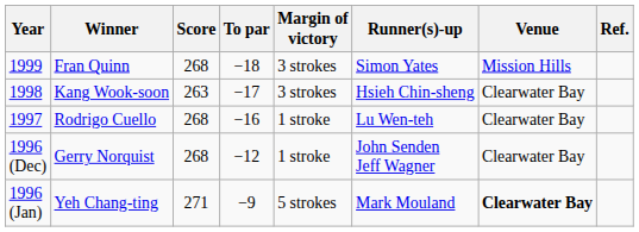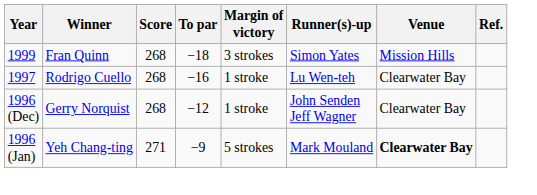 <table class=wikitable style="font-size:95%">
 <tr>
 <th>Year</th>
 <th>Winner</th>
 <th>Score</th>
 <th>To par</th>
 <th>Margin of<br>victory</th>
 <th>Runner(s)-up</th>
 <th>Venue</th>
 <th>Ref.</th>
 </tr>
 <tr>
 <td><a href='#'>1999</a></td>
 <td> <a href='#'>Fran Quinn</a></td>
 <td align=center>268</td>
 <td align=center>−18</td>
 <td>3 strokes</td>
 <td> <a href='#'>Simon Yates</a></td>
 <td><a href='#'>Mission Hills</a></td>
-<td></td>
-</tr>
-<tr>
-<td><a href='#'>1998</a></td>
-<td> <a href='#'>Kang Wook-soon</a></td>
-<td align=center>263</td>
-<td align=center>−17</td>
-<td>3 strokes</td>
-<td> <a href='#'>Hsieh Chin-sheng</a></td>
-<td>Clearwater Bay</td>
 <td></td>
 </tr>
 <tr>
 <td><a href='#'>1997</a></td>
 <td> <a href='#'>Rodrigo Cuello</a></td>
 <td align=center>268</td>
 <td align=center>−16</td>
 <td>1 stroke</td>
 <td> <a href='#'>Lu Wen-teh</a></td>
 <td>Clearwater Bay</td>
 <td></td>
 </tr>
 <tr>
 <td><a href='#'>1996</a><br>(Dec)</td>
 <td> <a href='#'>Gerry Norquist</a></td>
 <td align=center>268</td>
 <td align=center>−12</td>
 <td>1 stroke</td>
 <td> <a href='#'>John Senden</a><br> <a href='#'>Jeff Wagner</a></td>
 <td>Clearwater Bay</td>
 <td></td>
 </tr>
 <tr>
 <td><a href='#'>1996</a><br>(Jan)</td>
 <td> <a href='#'>Yeh Chang-ting</a></td>
 <td align=center>271</td>
 <td align=center>−9</td>
 <td>5 strokes</td>
 <td> <a href='#'>Mark Mouland</a></td>
 <td><strong>Clearwater Bay</strong></td>
 <td></td>
 </tr>
 </table>
